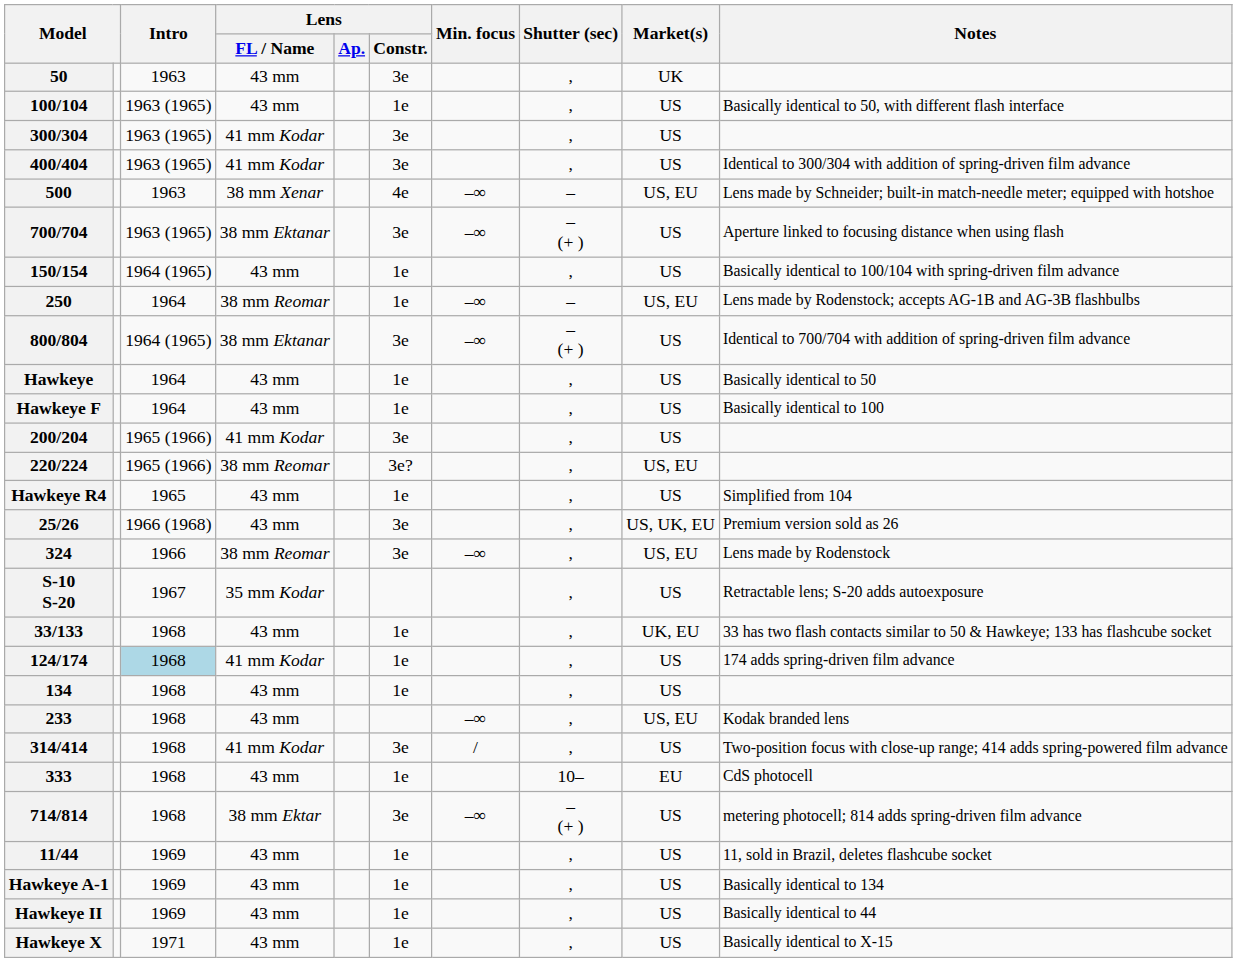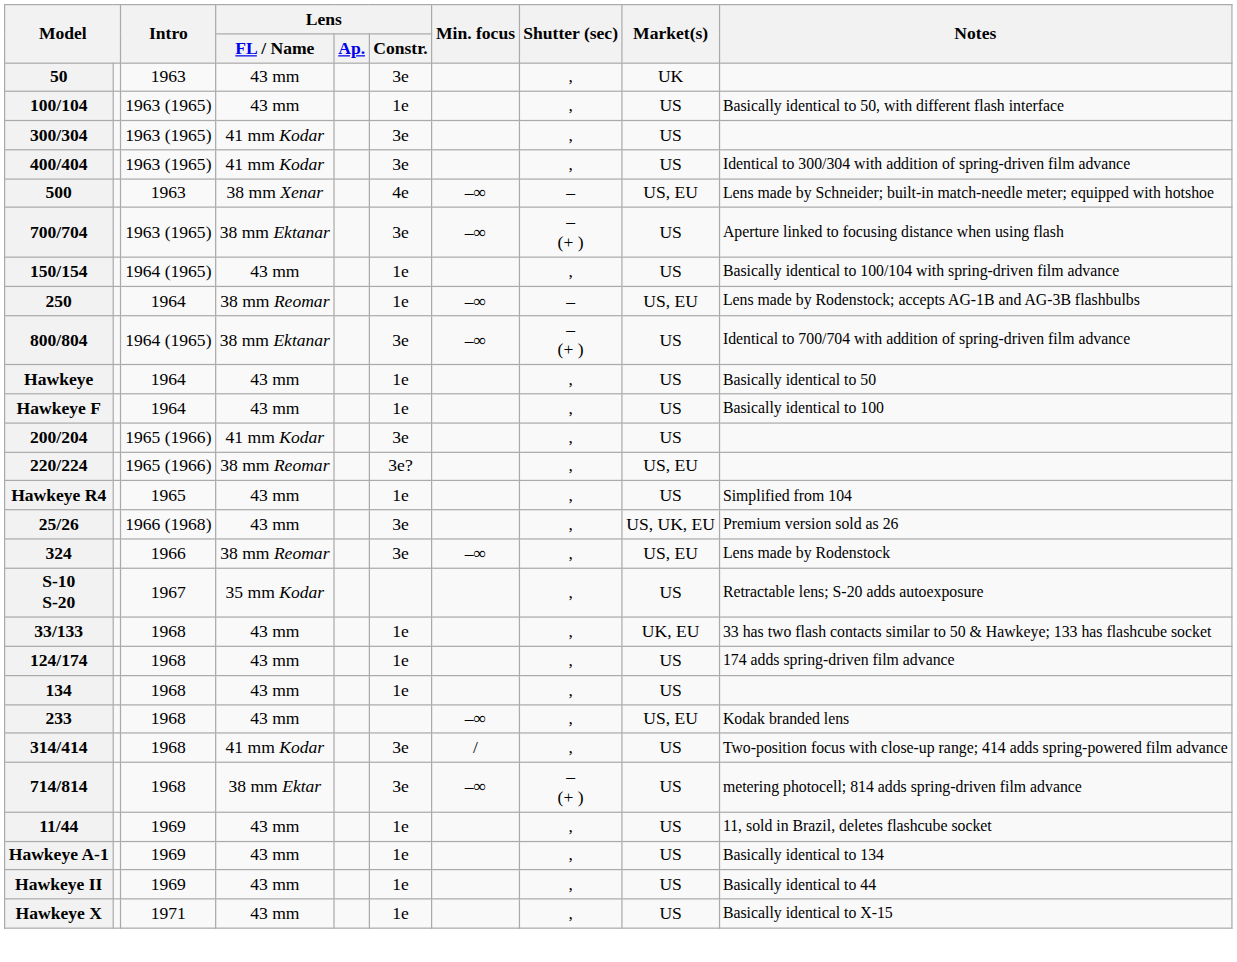 <table class="wikitable sortable sticky-header" style="font-size:90%;text-align:center;">
 <tr>
 <th colspan=2 rowspan=2>Model</th>
 <th rowspan=2>Intro</th>
 <th colspan=3>Lens</th>
 <th rowspan=2>Min. focus</th>
 <th rowspan=2>Shutter (sec)</th>
 <th rowspan=2>Market(s)</th>
 <th rowspan=2 class="unsortable">Notes</th>
 </tr>
 <tr>
 <th><a href='#'>FL</a> / Name</th>
 <th><a href='#'>Ap.</a></th>
 <th>Constr.</th>
 </tr>
 <tr>
 <th>50</th>
 <td></td>
 <td>1963</td>
 <td>43 mm</td>
 <td></td>
 <td>3e</td>
 <td></td>
 <td>, </td>
 <td>UK</td>
 <td style="font-size:90%;text-align:left;"></td>
 </tr>
 <tr>
 <th>100/104</th>
 <td></td>
 <td>1963 (1965)</td>
 <td>43 mm</td>
 <td></td>
 <td>1e</td>
 <td></td>
 <td>, </td>
 <td>US</td>
 <td style="font-size:90%;text-align:left;">Basically identical to 50, with different flash interface</td>
 </tr>
 <tr>
 <th>300/304</th>
 <td></td>
 <td>1963 (1965)</td>
 <td>41 mm <em>Kodar</em></td>
 <td></td>
 <td>3e</td>
 <td></td>
 <td>, </td>
 <td>US</td>
 <td style="font-size:90%;text-align:left;"></td>
 </tr>
 <tr>
 <th>400/404</th>
 <td></td>
 <td>1963 (1965)</td>
 <td>41 mm <em>Kodar</em></td>
 <td></td>
 <td>3e</td>
 <td></td>
 <td>, </td>
 <td>US</td>
 <td style="font-size:90%;text-align:left;">Identical to 300/304 with addition of spring-driven film advance</td>
 </tr>
 <tr>
 <th>500</th>
 <td></td>
 <td>1963</td>
 <td>38 mm <em>Xenar</em></td>
 <td></td>
 <td>4e</td>
 <td>–∞</td>
 <td> – </td>
 <td>US, EU</td>
 <td style="font-size:90%;text-align:left;">Lens made by Schneider; built-in match-needle meter; equipped with hotshoe</td>
 </tr>
 <tr>
 <th>700/704</th>
 <td></td>
 <td>1963 (1965)</td>
 <td>38 mm <em>Ektanar</em></td>
 <td></td>
 <td>3e</td>
 <td>–∞</td>
 <td> – <br>(+ )</td>
 <td>US</td>
 <td style="font-size:90%;text-align:left;">Aperture linked to focusing distance when using flash</td>
 </tr>
 <tr>
 <th>150/154</th>
 <td></td>
 <td>1964 (1965)</td>
 <td>43 mm</td>
 <td></td>
 <td>1e</td>
 <td></td>
 <td>, </td>
 <td>US</td>
 <td style="font-size:90%;text-align:left;">Basically identical to 100/104 with spring-driven film advance</td>
 </tr>
 <tr>
 <th>250</th>
 <td></td>
 <td>1964</td>
 <td>38 mm <em>Reomar</em></td>
 <td></td>
 <td>1e</td>
 <td>–∞</td>
 <td> – </td>
 <td>US, EU</td>
 <td style="font-size:90%;text-align:left;">Lens made by Rodenstock; accepts AG-1B and AG-3B flashbulbs</td>
 </tr>
 <tr>
 <th>800/804</th>
 <td></td>
 <td>1964 (1965)</td>
 <td>38 mm <em>Ektanar</em></td>
 <td></td>
 <td>3e</td>
 <td>–∞</td>
 <td> – <br>(+ )</td>
 <td>US</td>
 <td style="font-size:90%;text-align:left;">Identical to 700/704 with addition of spring-driven film advance</td>
 </tr>
 <tr>
 <th>Hawkeye</th>
 <td></td>
 <td>1964</td>
 <td>43 mm</td>
 <td></td>
 <td>1e</td>
 <td></td>
 <td>, </td>
 <td>US</td>
 <td style="font-size:90%;text-align:left;">Basically identical to 50</td>
 </tr>
 <tr>
 <th>Hawkeye F</th>
 <td></td>
 <td>1964</td>
 <td>43 mm</td>
 <td></td>
 <td>1e</td>
 <td></td>
 <td>, </td>
 <td>US</td>
 <td style="font-size:90%;text-align:left;">Basically identical to 100</td>
 </tr>
 <tr>
 <th>200/204</th>
 <td></td>
 <td>1965 (1966)</td>
 <td>41 mm <em>Kodar</em></td>
 <td></td>
 <td>3e</td>
 <td></td>
 <td>, </td>
 <td>US</td>
 <td style="font-size:90%;text-align:left;"></td>
 </tr>
 <tr>
 <th>220/224</th>
 <td></td>
 <td>1965 (1966)</td>
 <td>38 mm <em>Reomar</em></td>
 <td></td>
 <td>3e?</td>
 <td></td>
 <td>, </td>
 <td>US, EU</td>
 <td style="font-size:90%;text-align:left;"></td>
 </tr>
 <tr>
 <th>Hawkeye R4</th>
 <td></td>
 <td>1965</td>
 <td>43 mm</td>
 <td></td>
 <td>1e</td>
 <td></td>
 <td>, </td>
 <td>US</td>
 <td style="font-size:90%;text-align:left;">Simplified from 104</td>
 </tr>
 <tr>
 <th>25/26</th>
 <td></td>
 <td>1966 (1968)</td>
 <td>43 mm</td>
 <td></td>
 <td>3e</td>
 <td></td>
 <td>, </td>
 <td>US, UK, EU</td>
 <td style="font-size:90%;text-align:left;">Premium version sold as 26</td>
 </tr>
 <tr>
 <th>324</th>
 <td></td>
 <td>1966</td>
 <td>38 mm <em>Reomar</em></td>
 <td></td>
 <td>3e</td>
 <td>–∞</td>
 <td>, </td>
 <td>US, EU</td>
 <td style="font-size:90%;text-align:left;">Lens made by Rodenstock</td>
 </tr>
 <tr>
 <th>S-10<br>S-20</th>
 <td></td>
 <td>1967</td>
 <td>35 mm <em>Kodar</em></td>
 <td></td>
 <td></td>
 <td></td>
 <td>, </td>
 <td>US</td>
 <td style="font-size:90%;text-align:left;">Retractable lens; S-20 adds autoexposure</td>
 </tr>
 <tr>
 <th>33/133</th>
 <td></td>
 <td>1968</td>
 <td>43 mm</td>
 <td></td>
 <td>1e</td>
 <td></td>
 <td>, </td>
 <td>UK, EU</td>
 <td style="font-size:90%;text-align:left;">33 has two flash contacts similar to 50 & Hawkeye; 133 has flashcube socket</td>
 </tr>
 <tr>
 <th>124/174</th>
 <td></td>
-<td style="background: lightblue;">1968</td>
-<td>41 mm <em>Kodar</em></td>
+<td>1968</td>
+<td>43 mm</td>
 <td></td>
 <td>1e</td>
 <td></td>
 <td>, </td>
 <td>US</td>
 <td style="font-size:90%;text-align:left;">174 adds spring-driven film advance</td>
 </tr>
 <tr>
 <th>134</th>
 <td></td>
 <td>1968</td>
 <td>43 mm</td>
 <td></td>
 <td>1e</td>
 <td></td>
 <td>, </td>
 <td>US</td>
 <td style="font-size:90%;text-align:left;"></td>
 </tr>
 <tr>
 <th>233</th>
 <td></td>
 <td>1968</td>
 <td>43 mm</td>
 <td></td>
 <td></td>
 <td>–∞</td>
 <td>, </td>
 <td>US, EU</td>
 <td style="font-size:90%;text-align:left;">Kodak branded lens</td>
 </tr>
 <tr>
 <th>314/414</th>
 <td></td>
 <td>1968</td>
 <td>41 mm <em>Kodar</em></td>
 <td></td>
 <td>3e</td>
 <td> / </td>
 <td>, </td>
 <td>US</td>
 <td style="font-size:90%;text-align:left;">Two-position focus with close-up range; 414 adds spring-powered film advance</td>
-</tr>
-<tr>
-<th>333</th>
-<td></td>
-<td>1968</td>
-<td>43 mm</td>
-<td></td>
-<td>1e</td>
-<td></td>
-<td>10–</td>
-<td>EU</td>
-<td style="font-size:90%;text-align:left;">CdS photocell</td>
 </tr>
 <tr>
 <th>714/814</th>
 <td></td>
 <td>1968</td>
 <td>38 mm <em>Ektar</em></td>
 <td></td>
 <td>3e</td>
 <td>–∞</td>
 <td> – <br>(+ )</td>
 <td>US</td>
 <td style="font-size:90%;text-align:left;"> metering photocell; 814 adds spring-driven film advance</td>
 </tr>
 <tr>
 <th>11/44</th>
 <td></td>
 <td>1969</td>
 <td>43 mm</td>
 <td></td>
 <td>1e</td>
 <td></td>
 <td>, </td>
 <td>US</td>
 <td style="font-size:90%;text-align:left;">11, sold in Brazil, deletes flashcube socket</td>
 </tr>
 <tr>
 <th>Hawkeye A-1</th>
 <td></td>
 <td>1969</td>
 <td>43 mm</td>
 <td></td>
 <td>1e</td>
 <td></td>
 <td>, </td>
 <td>US</td>
 <td style="font-size:90%;text-align:left;">Basically identical to 134</td>
 </tr>
 <tr>
 <th>Hawkeye II</th>
 <td></td>
 <td>1969</td>
 <td>43 mm</td>
 <td></td>
 <td>1e</td>
 <td></td>
 <td>, </td>
 <td>US</td>
 <td style="font-size:90%;text-align:left;">Basically identical to 44</td>
 </tr>
 <tr>
 <th>Hawkeye X</th>
 <td></td>
 <td>1971</td>
 <td>43 mm</td>
 <td></td>
 <td>1e</td>
 <td></td>
 <td>, </td>
 <td>US</td>
 <td style="font-size:90%;text-align:left;">Basically identical to X-15</td>
 </tr>
 </table>
